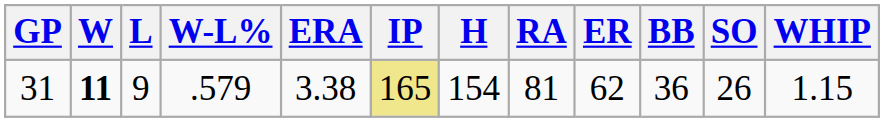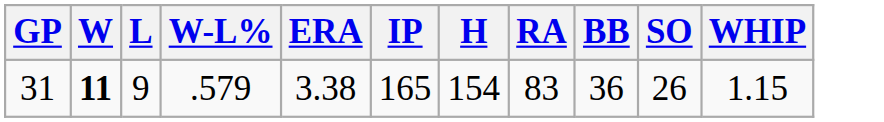 <table class="wikitable">
 <tr>
 <th><a href='#'>GP</a></th>
 <th><a href='#'>W</a></th>
 <th><a href='#'>L</a></th>
 <th><a href='#'>W-L%</a></th>
 <th><a href='#'>ERA</a></th>
 <th><a href='#'>IP</a></th>
 <th><a href='#'>H</a></th>
 <th><a href='#'>RA</a></th>
-<th><a href='#'>ER</a></th>
 <th><a href='#'>BB</a></th>
 <th><a href='#'>SO</a></th>
 <th><a href='#'>WHIP</a></th>
 </tr>
 <tr align=center>
 <td>31</td>
 <td><strong>11</strong></td>
 <td>9</td>
 <td>.579</td>
 <td>3.38</td>
-<td style="background: khaki;">165</td>
+<td>165</td>
 <td>154</td>
-<td>81</td>
-<td>62</td>
+<td>83</td>
 <td>36</td>
 <td>26</td>
 <td>1.15</td>
 </tr>
 </table>
